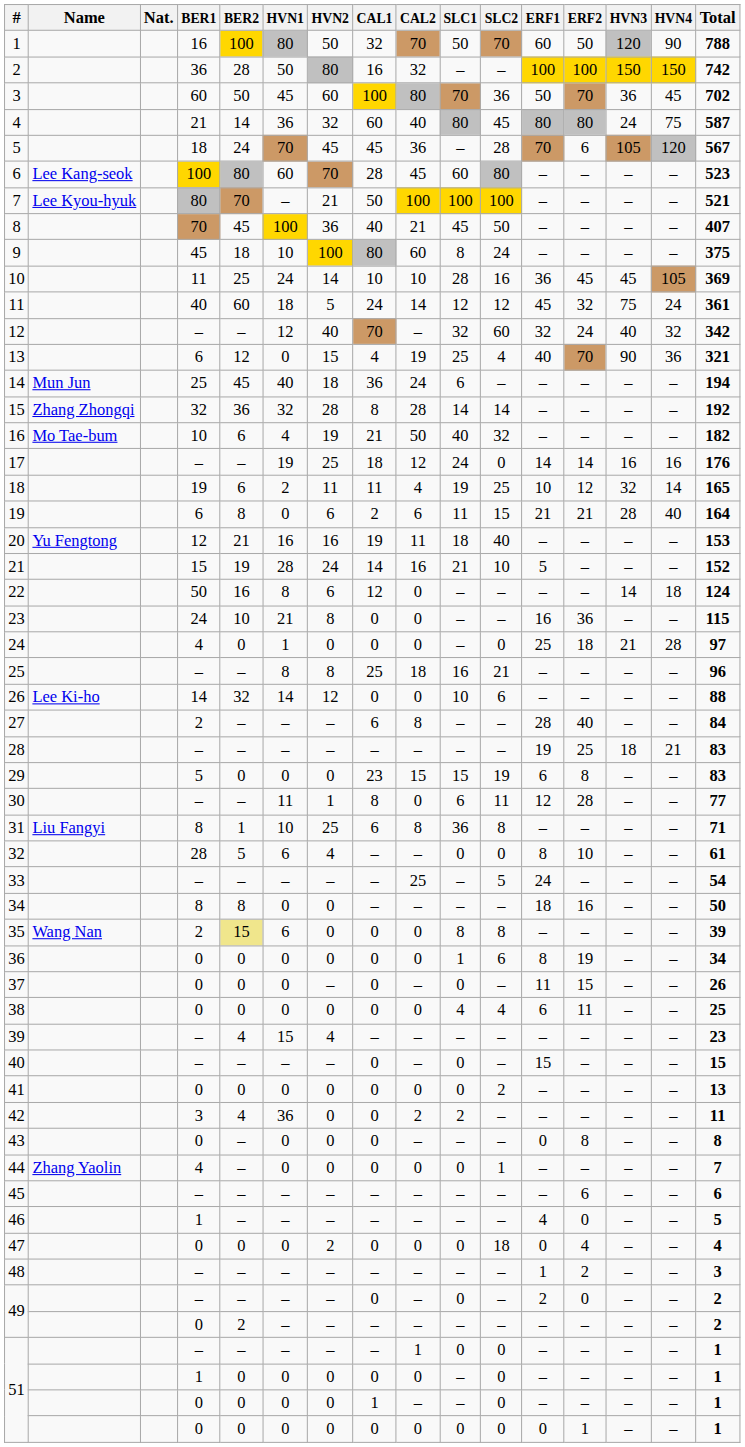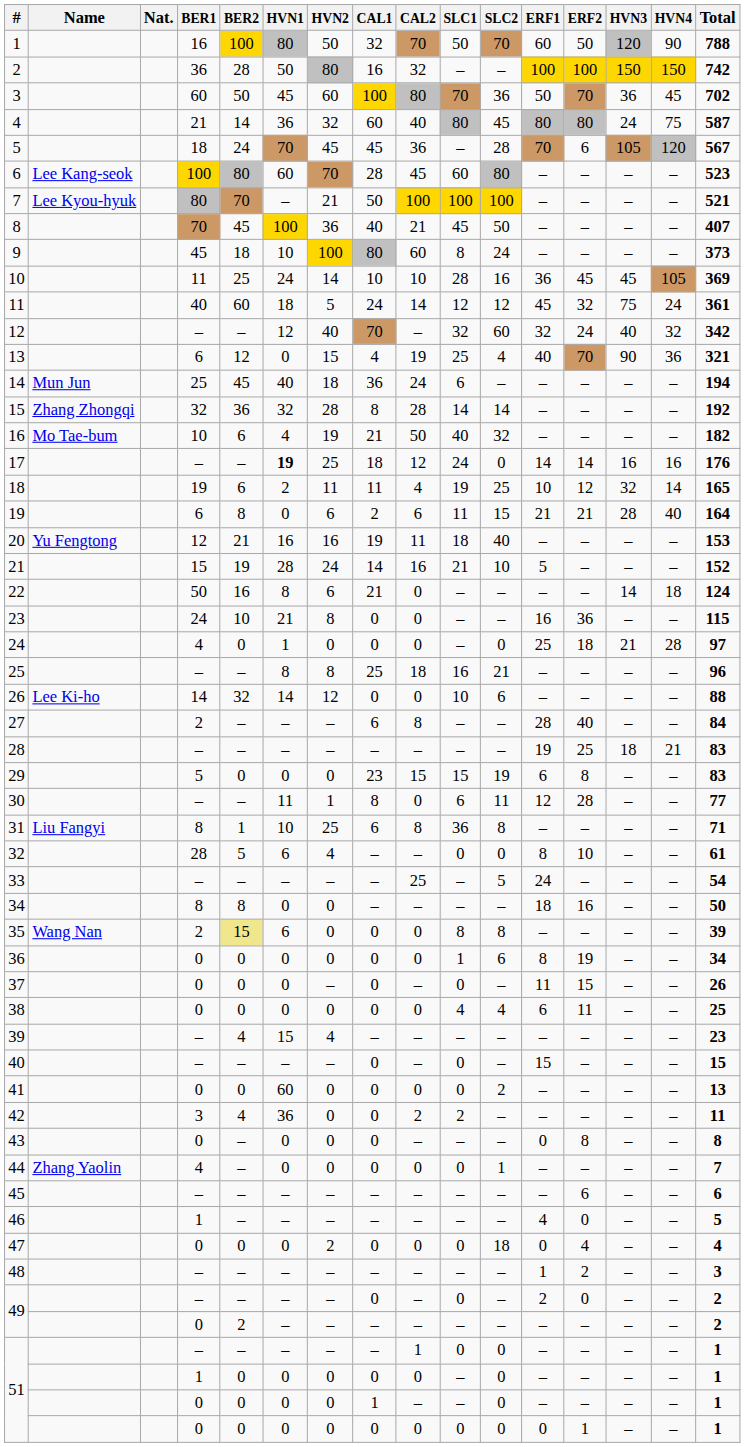 <table class="wikitable sortable" style="text-align:center;">
 <tr>
 <th>#</th>
 <th>Name</th>
 <th>Nat.</th>
 <th><small>BER1</small></th>
 <th><small>BER2</small></th>
 <th><small>HVN1</small></th>
 <th><small>HVN2</small></th>
 <th><small>CAL1</small></th>
 <th><small>CAL2</small></th>
 <th><small>SLC1</small></th>
 <th><small>SLC2</small></th>
 <th><small>ERF1</small></th>
 <th><small>ERF2</small></th>
 <th><small>HVN3</small></th>
 <th><small>HVN4</small></th>
 <th>Total</th>
 </tr>
 <tr>
 <td>1</td>
 <td align=left><strong></strong></td>
 <td></td>
 <td>16</td>
 <td bgcolor="gold">100</td>
 <td bgcolor="silver">80</td>
 <td>50</td>
 <td>32</td>
 <td bgcolor=CC9966>70</td>
 <td>50</td>
 <td bgcolor=CC9966>70</td>
 <td>60</td>
 <td>50</td>
 <td bgcolor="silver">120</td>
 <td>90</td>
 <td><strong>788</strong></td>
 </tr>
 <tr>
 <td>2</td>
 <td align=left></td>
 <td></td>
 <td>36</td>
 <td>28</td>
 <td>50</td>
 <td bgcolor="silver">80</td>
 <td>16</td>
 <td>32</td>
 <td>–</td>
 <td>–</td>
 <td bgcolor="gold">100</td>
 <td bgcolor="gold">100</td>
 <td bgcolor="gold">150</td>
 <td bgcolor="gold">150</td>
 <td><strong>742</strong></td>
 </tr>
 <tr>
 <td>3</td>
 <td align=left></td>
 <td></td>
 <td>60</td>
 <td>50</td>
 <td>45</td>
 <td>60</td>
 <td bgcolor="gold">100</td>
 <td bgcolor="silver">80</td>
 <td bgcolor=CC9966>70</td>
 <td>36</td>
 <td>50</td>
 <td bgcolor=CC9966>70</td>
 <td>36</td>
 <td>45</td>
 <td><strong>702</strong></td>
 </tr>
 <tr>
 <td>4</td>
 <td align=left></td>
 <td></td>
 <td>21</td>
 <td>14</td>
 <td>36</td>
 <td>32</td>
 <td>60</td>
 <td>40</td>
 <td bgcolor="silver">80</td>
 <td>45</td>
 <td bgcolor="silver">80</td>
 <td bgcolor="silver">80</td>
 <td>24</td>
 <td>75</td>
 <td><strong>587</strong></td>
 </tr>
 <tr>
 <td>5</td>
 <td align=left></td>
 <td></td>
 <td>18</td>
 <td>24</td>
 <td bgcolor=CC9966>70</td>
 <td>45</td>
 <td>45</td>
 <td>36</td>
 <td>–</td>
 <td>28</td>
 <td bgcolor=CC9966>70</td>
 <td>6</td>
 <td bgcolor=CC9966>105</td>
 <td bgcolor="silver">120</td>
 <td><strong>567</strong></td>
 </tr>
 <tr>
 <td>6</td>
 <td align=left><a href='#'>Lee Kang-seok</a></td>
 <td></td>
 <td bgcolor="gold">100</td>
 <td bgcolor="silver">80</td>
 <td>60</td>
 <td bgcolor=CC9966>70</td>
 <td>28</td>
 <td>45</td>
 <td>60</td>
 <td bgcolor="silver">80</td>
 <td>–</td>
 <td>–</td>
 <td>–</td>
 <td>–</td>
 <td><strong>523</strong></td>
 </tr>
 <tr>
 <td>7</td>
 <td align=left><a href='#'>Lee Kyou-hyuk</a></td>
 <td></td>
 <td bgcolor="silver">80</td>
 <td bgcolor=CC9966>70</td>
 <td>–</td>
 <td>21</td>
 <td>50</td>
 <td bgcolor="gold">100</td>
 <td bgcolor="gold">100</td>
 <td bgcolor="gold">100</td>
 <td>–</td>
 <td>–</td>
 <td>–</td>
 <td>–</td>
 <td><strong>521</strong></td>
 </tr>
 <tr>
 <td>8</td>
 <td align=left></td>
 <td></td>
 <td bgcolor=CC9966>70</td>
 <td>45</td>
 <td bgcolor="gold">100</td>
 <td>36</td>
 <td>40</td>
 <td>21</td>
 <td>45</td>
 <td>50</td>
 <td>–</td>
 <td>–</td>
 <td>–</td>
 <td>–</td>
 <td><strong>407</strong></td>
 </tr>
 <tr>
 <td>9</td>
 <td align=left></td>
 <td></td>
 <td>45</td>
 <td>18</td>
 <td>10</td>
 <td bgcolor="gold">100</td>
 <td bgcolor="silver">80</td>
 <td>60</td>
 <td>8</td>
 <td>24</td>
 <td>–</td>
 <td>–</td>
 <td>–</td>
 <td>–</td>
-<td><strong>375</strong></td>
+<td><strong>373</strong></td>
 </tr>
 <tr>
 <td>10</td>
 <td align=left></td>
 <td></td>
 <td>11</td>
 <td>25</td>
 <td>24</td>
 <td>14</td>
 <td>10</td>
 <td>10</td>
 <td>28</td>
 <td>16</td>
 <td>36</td>
 <td>45</td>
 <td>45</td>
 <td bgcolor=CC9966>105</td>
 <td><strong>369</strong></td>
 </tr>
 <tr>
 <td>11</td>
 <td align=left></td>
 <td></td>
 <td>40</td>
 <td>60</td>
 <td>18</td>
 <td>5</td>
 <td>24</td>
 <td>14</td>
 <td>12</td>
 <td>12</td>
 <td>45</td>
 <td>32</td>
 <td>75</td>
 <td>24</td>
 <td><strong>361</strong></td>
 </tr>
 <tr>
 <td>12</td>
 <td align=left></td>
 <td></td>
 <td>–</td>
 <td>–</td>
 <td>12</td>
 <td>40</td>
 <td bgcolor=CC9966>70</td>
 <td>–</td>
 <td>32</td>
 <td>60</td>
 <td>32</td>
 <td>24</td>
 <td>40</td>
 <td>32</td>
 <td><strong>342</strong></td>
 </tr>
 <tr>
 <td>13</td>
 <td align=left></td>
 <td></td>
 <td>6</td>
 <td>12</td>
 <td>0</td>
 <td>15</td>
 <td>4</td>
 <td>19</td>
 <td>25</td>
 <td>4</td>
 <td>40</td>
 <td bgcolor=CC9966>70</td>
 <td>90</td>
 <td>36</td>
 <td><strong>321</strong></td>
 </tr>
 <tr>
 <td>14</td>
 <td align=left><a href='#'>Mun Jun</a></td>
 <td></td>
 <td>25</td>
 <td>45</td>
 <td>40</td>
 <td>18</td>
 <td>36</td>
 <td>24</td>
 <td>6</td>
 <td>–</td>
 <td>–</td>
 <td>–</td>
 <td>–</td>
 <td>–</td>
 <td><strong>194</strong></td>
 </tr>
 <tr>
 <td>15</td>
 <td align=left><a href='#'>Zhang Zhongqi</a></td>
 <td></td>
 <td>32</td>
 <td>36</td>
 <td>32</td>
 <td>28</td>
 <td>8</td>
 <td>28</td>
 <td>14</td>
 <td>14</td>
 <td>–</td>
 <td>–</td>
 <td>–</td>
 <td>–</td>
 <td><strong>192</strong></td>
 </tr>
 <tr>
 <td>16</td>
 <td align=left><a href='#'>Mo Tae-bum</a></td>
 <td></td>
 <td>10</td>
 <td>6</td>
 <td>4</td>
 <td>19</td>
 <td>21</td>
 <td>50</td>
 <td>40</td>
 <td>32</td>
 <td>–</td>
 <td>–</td>
 <td>–</td>
 <td>–</td>
 <td><strong>182</strong></td>
 </tr>
 <tr>
 <td>17</td>
 <td align=left></td>
 <td></td>
 <td>–</td>
 <td>–</td>
-<td>19</td>
+<td><strong>19</strong></td>
 <td>25</td>
 <td>18</td>
 <td>12</td>
 <td>24</td>
 <td>0</td>
 <td>14</td>
 <td>14</td>
 <td>16</td>
 <td>16</td>
 <td><strong>176</strong></td>
 </tr>
 <tr>
 <td>18</td>
 <td align=left></td>
 <td></td>
 <td>19</td>
 <td>6</td>
 <td>2</td>
 <td>11</td>
 <td>11</td>
 <td>4</td>
 <td>19</td>
 <td>25</td>
 <td>10</td>
 <td>12</td>
 <td>32</td>
 <td>14</td>
 <td><strong>165</strong></td>
 </tr>
 <tr>
 <td>19</td>
 <td align=left></td>
 <td></td>
 <td>6</td>
 <td>8</td>
 <td>0</td>
 <td>6</td>
 <td>2</td>
 <td>6</td>
 <td>11</td>
 <td>15</td>
 <td>21</td>
 <td>21</td>
 <td>28</td>
 <td>40</td>
 <td><strong>164</strong></td>
 </tr>
 <tr>
 <td>20</td>
 <td align=left><a href='#'>Yu Fengtong</a></td>
 <td></td>
 <td>12</td>
 <td>21</td>
 <td>16</td>
 <td>16</td>
 <td>19</td>
 <td>11</td>
 <td>18</td>
 <td>40</td>
 <td>–</td>
 <td>–</td>
 <td>–</td>
 <td>–</td>
 <td><strong>153</strong></td>
 </tr>
 <tr>
 <td>21</td>
 <td align=left></td>
 <td></td>
 <td>15</td>
 <td>19</td>
 <td>28</td>
 <td>24</td>
 <td>14</td>
 <td>16</td>
 <td>21</td>
 <td>10</td>
 <td>5</td>
 <td>–</td>
 <td>–</td>
 <td>–</td>
 <td><strong>152</strong></td>
 </tr>
 <tr>
 <td>22</td>
 <td align=left></td>
 <td></td>
 <td>50</td>
 <td>16</td>
 <td>8</td>
 <td>6</td>
-<td>12</td>
+<td>21</td>
 <td>0</td>
 <td>–</td>
 <td>–</td>
 <td>–</td>
 <td>–</td>
 <td>14</td>
 <td>18</td>
 <td><strong>124</strong></td>
 </tr>
 <tr>
 <td>23</td>
 <td align=left></td>
 <td></td>
 <td>24</td>
 <td>10</td>
 <td>21</td>
 <td>8</td>
 <td>0</td>
 <td>0</td>
 <td>–</td>
 <td>–</td>
 <td>16</td>
 <td>36</td>
 <td>–</td>
 <td>–</td>
 <td><strong>115</strong></td>
 </tr>
 <tr>
 <td>24</td>
 <td align=left></td>
 <td></td>
 <td>4</td>
 <td>0</td>
 <td>1</td>
 <td>0</td>
 <td>0</td>
 <td>0</td>
 <td>–</td>
 <td>0</td>
 <td>25</td>
 <td>18</td>
 <td>21</td>
 <td>28</td>
 <td><strong>97</strong></td>
 </tr>
 <tr>
 <td>25</td>
 <td align=left></td>
 <td></td>
 <td>–</td>
 <td>–</td>
 <td>8</td>
 <td>8</td>
 <td>25</td>
 <td>18</td>
 <td>16</td>
 <td>21</td>
 <td>–</td>
 <td>–</td>
 <td>–</td>
 <td>–</td>
 <td><strong>96</strong></td>
 </tr>
 <tr>
 <td>26</td>
 <td align=left><a href='#'>Lee Ki-ho</a></td>
 <td></td>
 <td>14</td>
 <td>32</td>
 <td>14</td>
 <td>12</td>
 <td>0</td>
 <td>0</td>
 <td>10</td>
 <td>6</td>
 <td>–</td>
 <td>–</td>
 <td>–</td>
 <td>–</td>
 <td><strong>88</strong></td>
 </tr>
 <tr>
 <td>27</td>
 <td align=left></td>
 <td></td>
 <td>2</td>
 <td>–</td>
 <td>–</td>
 <td>–</td>
 <td>6</td>
 <td>8</td>
 <td>–</td>
 <td>–</td>
 <td>28</td>
 <td>40</td>
 <td>–</td>
 <td>–</td>
 <td><strong>84</strong></td>
 </tr>
 <tr>
 <td>28</td>
 <td align=left></td>
 <td></td>
 <td>–</td>
 <td>–</td>
 <td>–</td>
 <td>–</td>
 <td>–</td>
 <td>–</td>
 <td>–</td>
 <td>–</td>
 <td>19</td>
 <td>25</td>
 <td>18</td>
 <td>21</td>
 <td><strong>83</strong></td>
 </tr>
 <tr>
 <td>29</td>
 <td align=left></td>
 <td></td>
 <td>5</td>
 <td>0</td>
 <td>0</td>
 <td>0</td>
 <td>23</td>
 <td>15</td>
 <td>15</td>
 <td>19</td>
 <td>6</td>
 <td>8</td>
 <td>–</td>
 <td>–</td>
 <td><strong>83</strong></td>
 </tr>
 <tr>
 <td>30</td>
 <td align=left></td>
 <td></td>
 <td>–</td>
 <td>–</td>
 <td>11</td>
 <td>1</td>
 <td>8</td>
 <td>0</td>
 <td>6</td>
 <td>11</td>
 <td>12</td>
 <td>28</td>
 <td>–</td>
 <td>–</td>
 <td><strong>77</strong></td>
 </tr>
 <tr>
 <td>31</td>
 <td align=left><a href='#'>Liu Fangyi</a></td>
 <td></td>
 <td>8</td>
 <td>1</td>
 <td>10</td>
 <td>25</td>
 <td>6</td>
 <td>8</td>
 <td>36</td>
 <td>8</td>
 <td>–</td>
 <td>–</td>
 <td>–</td>
 <td>–</td>
 <td><strong>71</strong></td>
 </tr>
 <tr>
 <td>32</td>
 <td align=left></td>
 <td></td>
 <td>28</td>
 <td>5</td>
 <td>6</td>
 <td>4</td>
 <td>–</td>
 <td>–</td>
 <td>0</td>
 <td>0</td>
 <td>8</td>
 <td>10</td>
 <td>–</td>
 <td>–</td>
 <td><strong>61</strong></td>
 </tr>
 <tr>
 <td>33</td>
 <td align=left></td>
 <td></td>
 <td>–</td>
 <td>–</td>
 <td>–</td>
 <td>–</td>
 <td>–</td>
 <td>25</td>
 <td>–</td>
 <td>5</td>
 <td>24</td>
 <td>–</td>
 <td>–</td>
 <td>–</td>
 <td><strong>54</strong></td>
 </tr>
 <tr>
 <td>34</td>
 <td align=left></td>
 <td></td>
 <td>8</td>
 <td>8</td>
 <td>0</td>
 <td>0</td>
 <td>–</td>
 <td>–</td>
 <td>–</td>
 <td>–</td>
 <td>18</td>
 <td>16</td>
 <td>–</td>
 <td>–</td>
 <td><strong>50</strong></td>
 </tr>
 <tr>
 <td>35</td>
 <td align=left><a href='#'>Wang Nan</a></td>
 <td></td>
 <td>2</td>
 <td style="background: khaki;">15</td>
 <td>6</td>
 <td>0</td>
 <td>0</td>
 <td>0</td>
 <td>8</td>
 <td>8</td>
 <td>–</td>
 <td>–</td>
 <td>–</td>
 <td>–</td>
 <td><strong>39</strong></td>
 </tr>
 <tr>
 <td>36</td>
 <td align=left></td>
 <td></td>
 <td>0</td>
 <td>0</td>
 <td>0</td>
 <td>0</td>
 <td>0</td>
 <td>0</td>
 <td>1</td>
 <td>6</td>
 <td>8</td>
 <td>19</td>
 <td>–</td>
 <td>–</td>
 <td><strong>34</strong></td>
 </tr>
 <tr>
 <td>37</td>
 <td align=left></td>
 <td></td>
 <td>0</td>
 <td>0</td>
 <td>0</td>
 <td>–</td>
 <td>0</td>
 <td>–</td>
 <td>0</td>
 <td>–</td>
 <td>11</td>
 <td>15</td>
 <td>–</td>
 <td>–</td>
 <td><strong>26</strong></td>
 </tr>
 <tr>
 <td>38</td>
 <td align=left></td>
 <td></td>
 <td>0</td>
 <td>0</td>
 <td>0</td>
 <td>0</td>
 <td>0</td>
 <td>0</td>
 <td>4</td>
 <td>4</td>
 <td>6</td>
 <td>11</td>
 <td>–</td>
 <td>–</td>
 <td><strong>25</strong></td>
 </tr>
 <tr>
 <td>39</td>
 <td align=left></td>
 <td></td>
 <td>–</td>
 <td>4</td>
 <td>15</td>
 <td>4</td>
 <td>–</td>
 <td>–</td>
 <td>–</td>
 <td>–</td>
 <td>–</td>
 <td>–</td>
 <td>–</td>
 <td>–</td>
 <td><strong>23</strong></td>
 </tr>
 <tr>
 <td>40</td>
 <td align=left></td>
 <td></td>
 <td>–</td>
 <td>–</td>
 <td>–</td>
 <td>–</td>
 <td>0</td>
 <td>–</td>
 <td>0</td>
 <td>–</td>
 <td>15</td>
 <td>–</td>
 <td>–</td>
 <td>–</td>
 <td><strong>15</strong></td>
 </tr>
 <tr>
 <td>41</td>
 <td align=left></td>
 <td></td>
 <td>0</td>
 <td>0</td>
-<td>0</td>
+<td>60</td>
 <td>0</td>
 <td>0</td>
 <td>0</td>
 <td>0</td>
 <td>2</td>
 <td>–</td>
 <td>–</td>
 <td>–</td>
 <td>–</td>
 <td><strong>13</strong></td>
 </tr>
 <tr>
 <td>42</td>
 <td align=left></td>
 <td></td>
 <td>3</td>
 <td>4</td>
 <td>36</td>
 <td>0</td>
 <td>0</td>
 <td>2</td>
 <td>2</td>
 <td>–</td>
 <td>–</td>
 <td>–</td>
 <td>–</td>
 <td>–</td>
 <td><strong>11</strong></td>
 </tr>
 <tr>
 <td>43</td>
 <td align=left></td>
 <td></td>
 <td>0</td>
 <td>–</td>
 <td>0</td>
 <td>0</td>
 <td>0</td>
 <td>–</td>
 <td>–</td>
 <td>–</td>
 <td>0</td>
 <td>8</td>
 <td>–</td>
 <td>–</td>
 <td><strong>8</strong></td>
 </tr>
 <tr>
 <td>44</td>
 <td align=left><a href='#'>Zhang Yaolin</a></td>
 <td></td>
 <td>4</td>
 <td>–</td>
 <td>0</td>
 <td>0</td>
 <td>0</td>
 <td>0</td>
 <td>0</td>
 <td>1</td>
 <td>–</td>
 <td>–</td>
 <td>–</td>
 <td>–</td>
 <td><strong>7</strong></td>
 </tr>
 <tr>
 <td>45</td>
 <td align=left></td>
 <td></td>
 <td>–</td>
 <td>–</td>
 <td>–</td>
 <td>–</td>
 <td>–</td>
 <td>–</td>
 <td>–</td>
 <td>–</td>
 <td>–</td>
 <td>6</td>
 <td>–</td>
 <td>–</td>
 <td><strong>6</strong></td>
 </tr>
 <tr>
 <td>46</td>
 <td align=left></td>
 <td></td>
 <td>1</td>
 <td>–</td>
 <td>–</td>
 <td>–</td>
 <td>–</td>
 <td>–</td>
 <td>–</td>
 <td>–</td>
 <td>4</td>
 <td>0</td>
 <td>–</td>
 <td>–</td>
 <td><strong>5</strong></td>
 </tr>
 <tr>
 <td>47</td>
 <td align=left></td>
 <td></td>
 <td>0</td>
 <td>0</td>
 <td>0</td>
 <td>2</td>
 <td>0</td>
 <td>0</td>
 <td>0</td>
 <td>18</td>
 <td>0</td>
 <td>4</td>
 <td>–</td>
 <td>–</td>
 <td><strong>4</strong></td>
 </tr>
 <tr>
 <td>48</td>
 <td align=left></td>
 <td></td>
 <td>–</td>
 <td>–</td>
 <td>–</td>
 <td>–</td>
 <td>–</td>
 <td>–</td>
 <td>–</td>
 <td>–</td>
 <td>1</td>
 <td>2</td>
 <td>–</td>
 <td>–</td>
 <td><strong>3</strong></td>
 </tr>
 <tr>
 <td rowspan=2>49</td>
 <td align=left></td>
 <td></td>
 <td>–</td>
 <td>–</td>
 <td>–</td>
 <td>–</td>
 <td>0</td>
 <td>–</td>
 <td>0</td>
 <td>–</td>
 <td>2</td>
 <td>0</td>
 <td>–</td>
 <td>–</td>
 <td><strong>2</strong></td>
 </tr>
 <tr>
 <td align=left></td>
 <td></td>
 <td>0</td>
 <td>2</td>
 <td>–</td>
 <td>–</td>
 <td>–</td>
 <td>–</td>
 <td>–</td>
 <td>–</td>
 <td>–</td>
 <td>–</td>
 <td>–</td>
 <td>–</td>
 <td><strong>2</strong></td>
 </tr>
 <tr>
 <td rowspan=4>51</td>
 <td align=left></td>
 <td></td>
 <td>–</td>
 <td>–</td>
 <td>–</td>
 <td>–</td>
 <td>–</td>
 <td>1</td>
 <td>0</td>
 <td>0</td>
 <td>–</td>
 <td>–</td>
 <td>–</td>
 <td>–</td>
 <td><strong>1</strong></td>
 </tr>
 <tr>
 <td align=left></td>
 <td></td>
 <td>1</td>
 <td>0</td>
 <td>0</td>
 <td>0</td>
 <td>0</td>
 <td>0</td>
 <td>–</td>
 <td>0</td>
 <td>–</td>
 <td>–</td>
 <td>–</td>
 <td>–</td>
 <td><strong>1</strong></td>
 </tr>
 <tr>
 <td align=left></td>
 <td></td>
 <td>0</td>
 <td>0</td>
 <td>0</td>
 <td>0</td>
 <td>1</td>
 <td>–</td>
 <td>–</td>
 <td>0</td>
 <td>–</td>
 <td>–</td>
 <td>–</td>
 <td>–</td>
 <td><strong>1</strong></td>
 </tr>
 <tr>
 <td align=left></td>
 <td></td>
 <td>0</td>
 <td>0</td>
 <td>0</td>
 <td>0</td>
 <td>0</td>
 <td>0</td>
 <td>0</td>
 <td>0</td>
 <td>0</td>
 <td>1</td>
 <td>–</td>
 <td>–</td>
 <td><strong>1</strong></td>
 </tr>
 </table>
